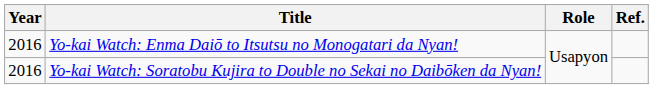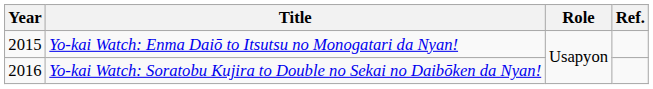 <table class="wikitable">
 <tr>
 <th>Year</th>
 <th>Title</th>
 <th>Role</th>
 <th>Ref.</th>
 </tr>
 <tr>
-<td>2016</td>
+<td>2015</td>
 <td><em><a href='#'>Yo-kai Watch: Enma Daiō to Itsutsu no Monogatari da Nyan!</a></em></td>
 <td rowspan="2">Usapyon</td>
 <td></td>
 </tr>
 <tr>
 <td>2016</td>
 <td><em><a href='#'>Yo-kai Watch: Soratobu Kujira to Double no Sekai no Daibōken da Nyan!</a></em></td>
 <td></td>
 </tr>
 </table>
